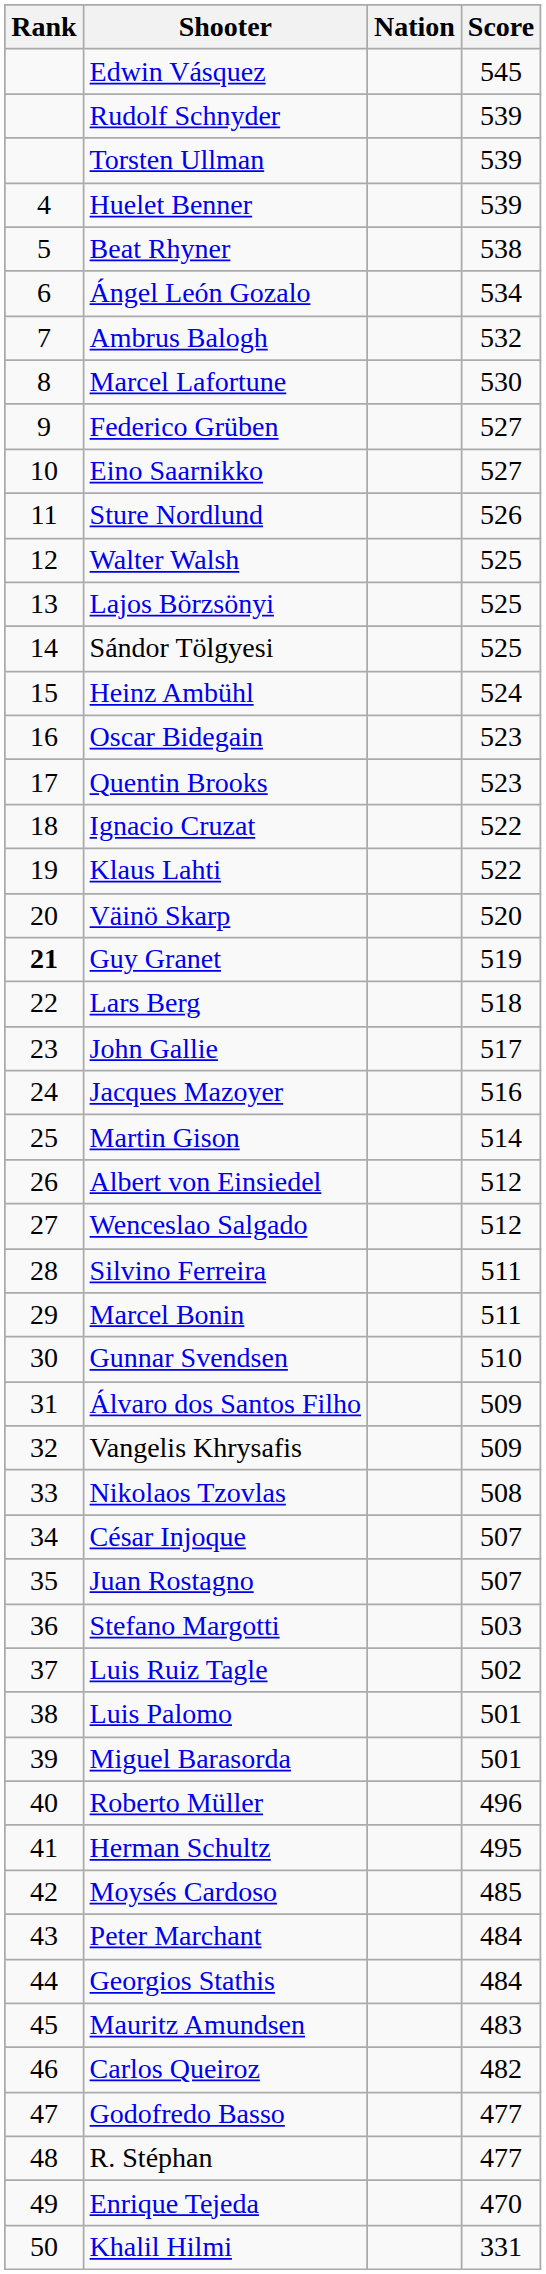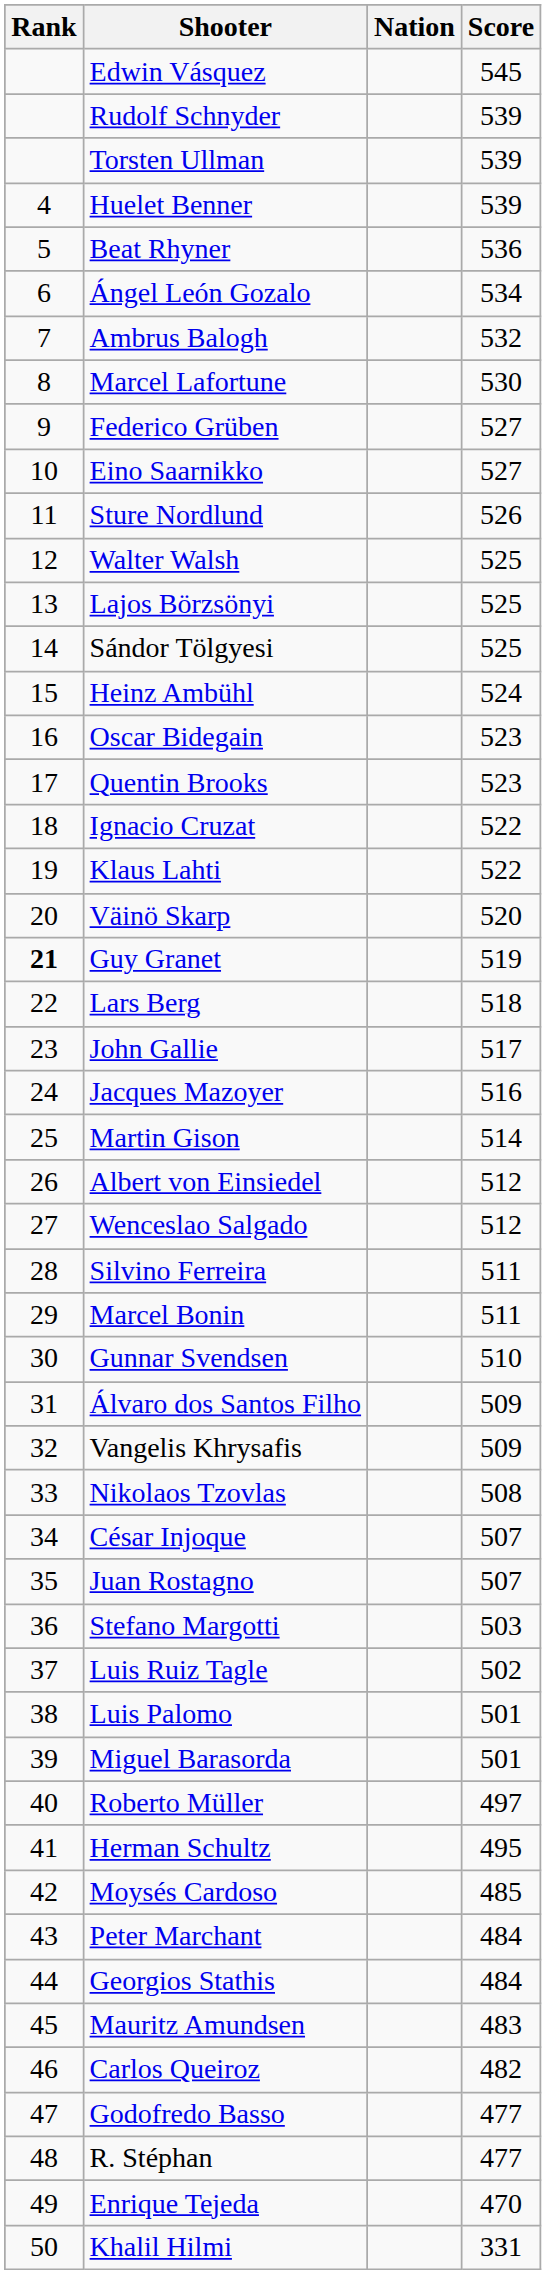 <table class="wikitable sortable" style="text-align:center">
 <tr>
 <th>Rank</th>
 <th>Shooter</th>
 <th>Nation</th>
 <th>Score</th>
 </tr>
 <tr>
 <td></td>
 <td align=left><a href='#'>Edwin Vásquez</a></td>
 <td align=left></td>
 <td>545</td>
 </tr>
 <tr>
 <td></td>
 <td align=left><a href='#'>Rudolf Schnyder</a></td>
 <td align=left></td>
 <td>539</td>
 </tr>
 <tr>
 <td></td>
 <td align=left><a href='#'>Torsten Ullman</a></td>
 <td align=left></td>
 <td>539</td>
 </tr>
 <tr>
 <td>4</td>
 <td align=left><a href='#'>Huelet Benner</a></td>
 <td align=left></td>
 <td>539</td>
 </tr>
 <tr>
 <td>5</td>
 <td align=left><a href='#'>Beat Rhyner</a></td>
 <td align=left></td>
-<td>538</td>
+<td>536</td>
 </tr>
 <tr>
 <td>6</td>
 <td align=left><a href='#'>Ángel León Gozalo</a></td>
 <td align=left></td>
 <td>534</td>
 </tr>
 <tr>
 <td>7</td>
 <td align=left><a href='#'>Ambrus Balogh</a></td>
 <td align=left></td>
 <td>532</td>
 </tr>
 <tr>
 <td>8</td>
 <td align=left><a href='#'>Marcel Lafortune</a></td>
 <td align=left></td>
 <td>530</td>
 </tr>
 <tr>
 <td>9</td>
 <td align=left><a href='#'>Federico Grüben</a></td>
 <td align=left></td>
 <td>527</td>
 </tr>
 <tr>
 <td>10</td>
 <td align=left><a href='#'>Eino Saarnikko</a></td>
 <td align=left></td>
 <td>527</td>
 </tr>
 <tr>
 <td>11</td>
 <td align=left><a href='#'>Sture Nordlund</a></td>
 <td align=left></td>
 <td>526</td>
 </tr>
 <tr>
 <td>12</td>
 <td align=left><a href='#'>Walter Walsh</a></td>
 <td align=left></td>
 <td>525</td>
 </tr>
 <tr>
 <td>13</td>
 <td align=left><a href='#'>Lajos Börzsönyi</a></td>
 <td align=left></td>
 <td>525</td>
 </tr>
 <tr>
 <td>14</td>
 <td align=left>Sándor Tölgyesi</td>
 <td align=left></td>
 <td>525</td>
 </tr>
 <tr>
 <td>15</td>
 <td align=left><a href='#'>Heinz Ambühl</a></td>
 <td align=left></td>
 <td>524</td>
 </tr>
 <tr>
 <td>16</td>
 <td align=left><a href='#'>Oscar Bidegain</a></td>
 <td align=left></td>
 <td>523</td>
 </tr>
 <tr>
 <td>17</td>
 <td align=left><a href='#'>Quentin Brooks</a></td>
 <td align=left></td>
 <td>523</td>
 </tr>
 <tr>
 <td>18</td>
 <td align=left><a href='#'>Ignacio Cruzat</a></td>
 <td align=left></td>
 <td>522</td>
 </tr>
 <tr>
 <td>19</td>
 <td align=left><a href='#'>Klaus Lahti</a></td>
 <td align=left></td>
 <td>522</td>
 </tr>
 <tr>
 <td>20</td>
 <td align=left><a href='#'>Väinö Skarp</a></td>
 <td align=left></td>
 <td>520</td>
 </tr>
 <tr>
 <td><strong>21</strong></td>
 <td align=left><a href='#'>Guy Granet</a></td>
 <td align=left></td>
 <td>519</td>
 </tr>
 <tr>
 <td>22</td>
 <td align=left><a href='#'>Lars Berg</a></td>
 <td align=left></td>
 <td>518</td>
 </tr>
 <tr>
 <td>23</td>
 <td align=left><a href='#'>John Gallie</a></td>
 <td align=left></td>
 <td>517</td>
 </tr>
 <tr>
 <td>24</td>
 <td align=left><a href='#'>Jacques Mazoyer</a></td>
 <td align=left></td>
 <td>516</td>
 </tr>
 <tr>
 <td>25</td>
 <td align=left><a href='#'>Martin Gison</a></td>
 <td align=left></td>
 <td>514</td>
 </tr>
 <tr>
 <td>26</td>
 <td align=left><a href='#'>Albert von Einsiedel</a></td>
 <td align=left></td>
 <td>512</td>
 </tr>
 <tr>
 <td>27</td>
 <td align=left><a href='#'>Wenceslao Salgado</a></td>
 <td align=left></td>
 <td>512</td>
 </tr>
 <tr>
 <td>28</td>
 <td align=left><a href='#'>Silvino Ferreira</a></td>
 <td align=left></td>
 <td>511</td>
 </tr>
 <tr>
 <td>29</td>
 <td align=left><a href='#'>Marcel Bonin</a></td>
 <td align=left></td>
 <td>511</td>
 </tr>
 <tr>
 <td>30</td>
 <td align=left><a href='#'>Gunnar Svendsen</a></td>
 <td align=left></td>
 <td>510</td>
 </tr>
 <tr>
 <td>31</td>
 <td align=left><a href='#'>Álvaro dos Santos Filho</a></td>
 <td align=left></td>
 <td>509</td>
 </tr>
 <tr>
 <td>32</td>
 <td align=left>Vangelis Khrysafis</td>
 <td align=left></td>
 <td>509</td>
 </tr>
 <tr>
 <td>33</td>
 <td align=left><a href='#'>Nikolaos Tzovlas</a></td>
 <td align=left></td>
 <td>508</td>
 </tr>
 <tr>
 <td>34</td>
 <td align=left><a href='#'>César Injoque</a></td>
 <td align=left></td>
 <td>507</td>
 </tr>
 <tr>
 <td>35</td>
 <td align=left><a href='#'>Juan Rostagno</a></td>
 <td align=left></td>
 <td>507</td>
 </tr>
 <tr>
 <td>36</td>
 <td align=left><a href='#'>Stefano Margotti</a></td>
 <td align=left></td>
 <td>503</td>
 </tr>
 <tr>
 <td>37</td>
 <td align=left><a href='#'>Luis Ruiz Tagle</a></td>
 <td align=left></td>
 <td>502</td>
 </tr>
 <tr>
 <td>38</td>
 <td align=left><a href='#'>Luis Palomo</a></td>
 <td align=left></td>
 <td>501</td>
 </tr>
 <tr>
 <td>39</td>
 <td align=left><a href='#'>Miguel Barasorda</a></td>
 <td align=left></td>
 <td>501</td>
 </tr>
 <tr>
 <td>40</td>
 <td align=left><a href='#'>Roberto Müller</a></td>
 <td align=left></td>
-<td>496</td>
+<td>497</td>
 </tr>
 <tr>
 <td>41</td>
 <td align=left><a href='#'>Herman Schultz</a></td>
 <td align=left></td>
 <td>495</td>
 </tr>
 <tr>
 <td>42</td>
 <td align=left><a href='#'>Moysés Cardoso</a></td>
 <td align=left></td>
 <td>485</td>
 </tr>
 <tr>
 <td>43</td>
 <td align=left><a href='#'>Peter Marchant</a></td>
 <td align=left></td>
 <td>484</td>
 </tr>
 <tr>
 <td>44</td>
 <td align=left><a href='#'>Georgios Stathis</a></td>
 <td align=left></td>
 <td>484</td>
 </tr>
 <tr>
 <td>45</td>
 <td align=left><a href='#'>Mauritz Amundsen</a></td>
 <td align=left></td>
 <td>483</td>
 </tr>
 <tr>
 <td>46</td>
 <td align=left><a href='#'>Carlos Queiroz</a></td>
 <td align=left></td>
 <td>482</td>
 </tr>
 <tr>
 <td>47</td>
 <td align=left><a href='#'>Godofredo Basso</a></td>
 <td align=left></td>
 <td>477</td>
 </tr>
 <tr>
 <td>48</td>
 <td align=left>R. Stéphan</td>
 <td align=left></td>
 <td>477</td>
 </tr>
 <tr>
 <td>49</td>
 <td align=left><a href='#'>Enrique Tejeda</a></td>
 <td align=left></td>
 <td>470</td>
 </tr>
 <tr>
 <td>50</td>
 <td align=left><a href='#'>Khalil Hilmi</a></td>
 <td align=left></td>
 <td>331</td>
 </tr>
 </table>
